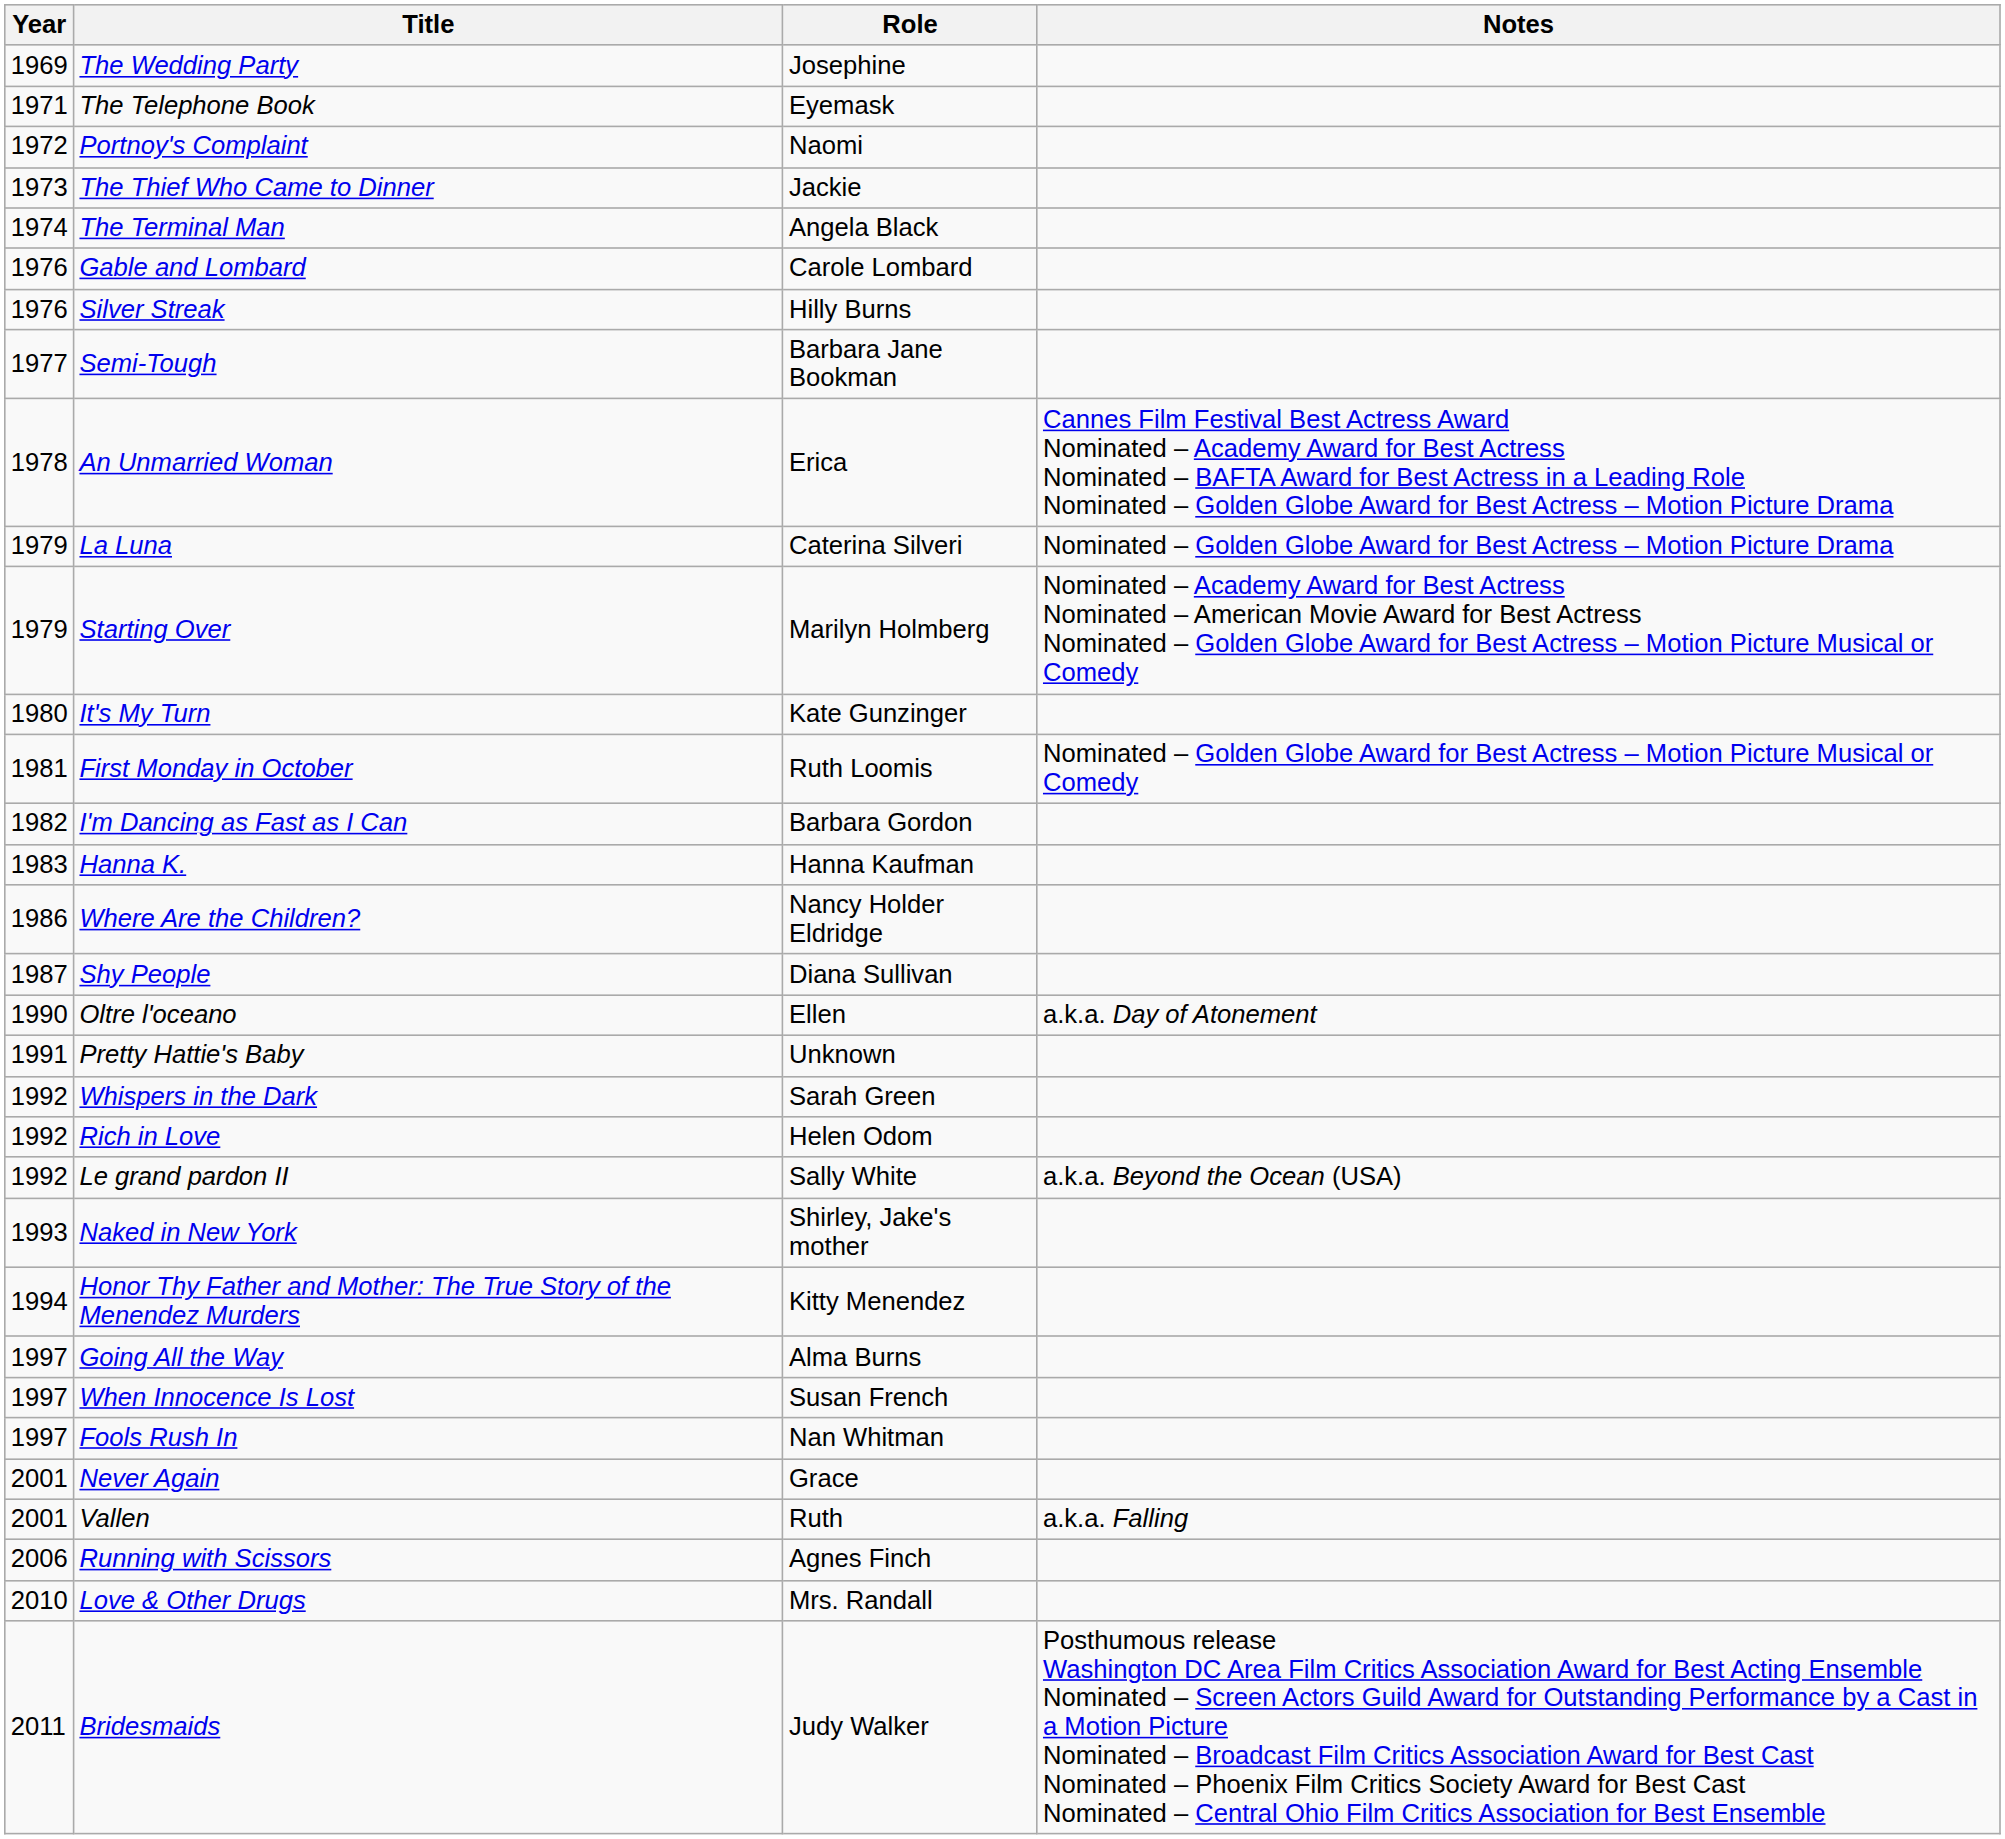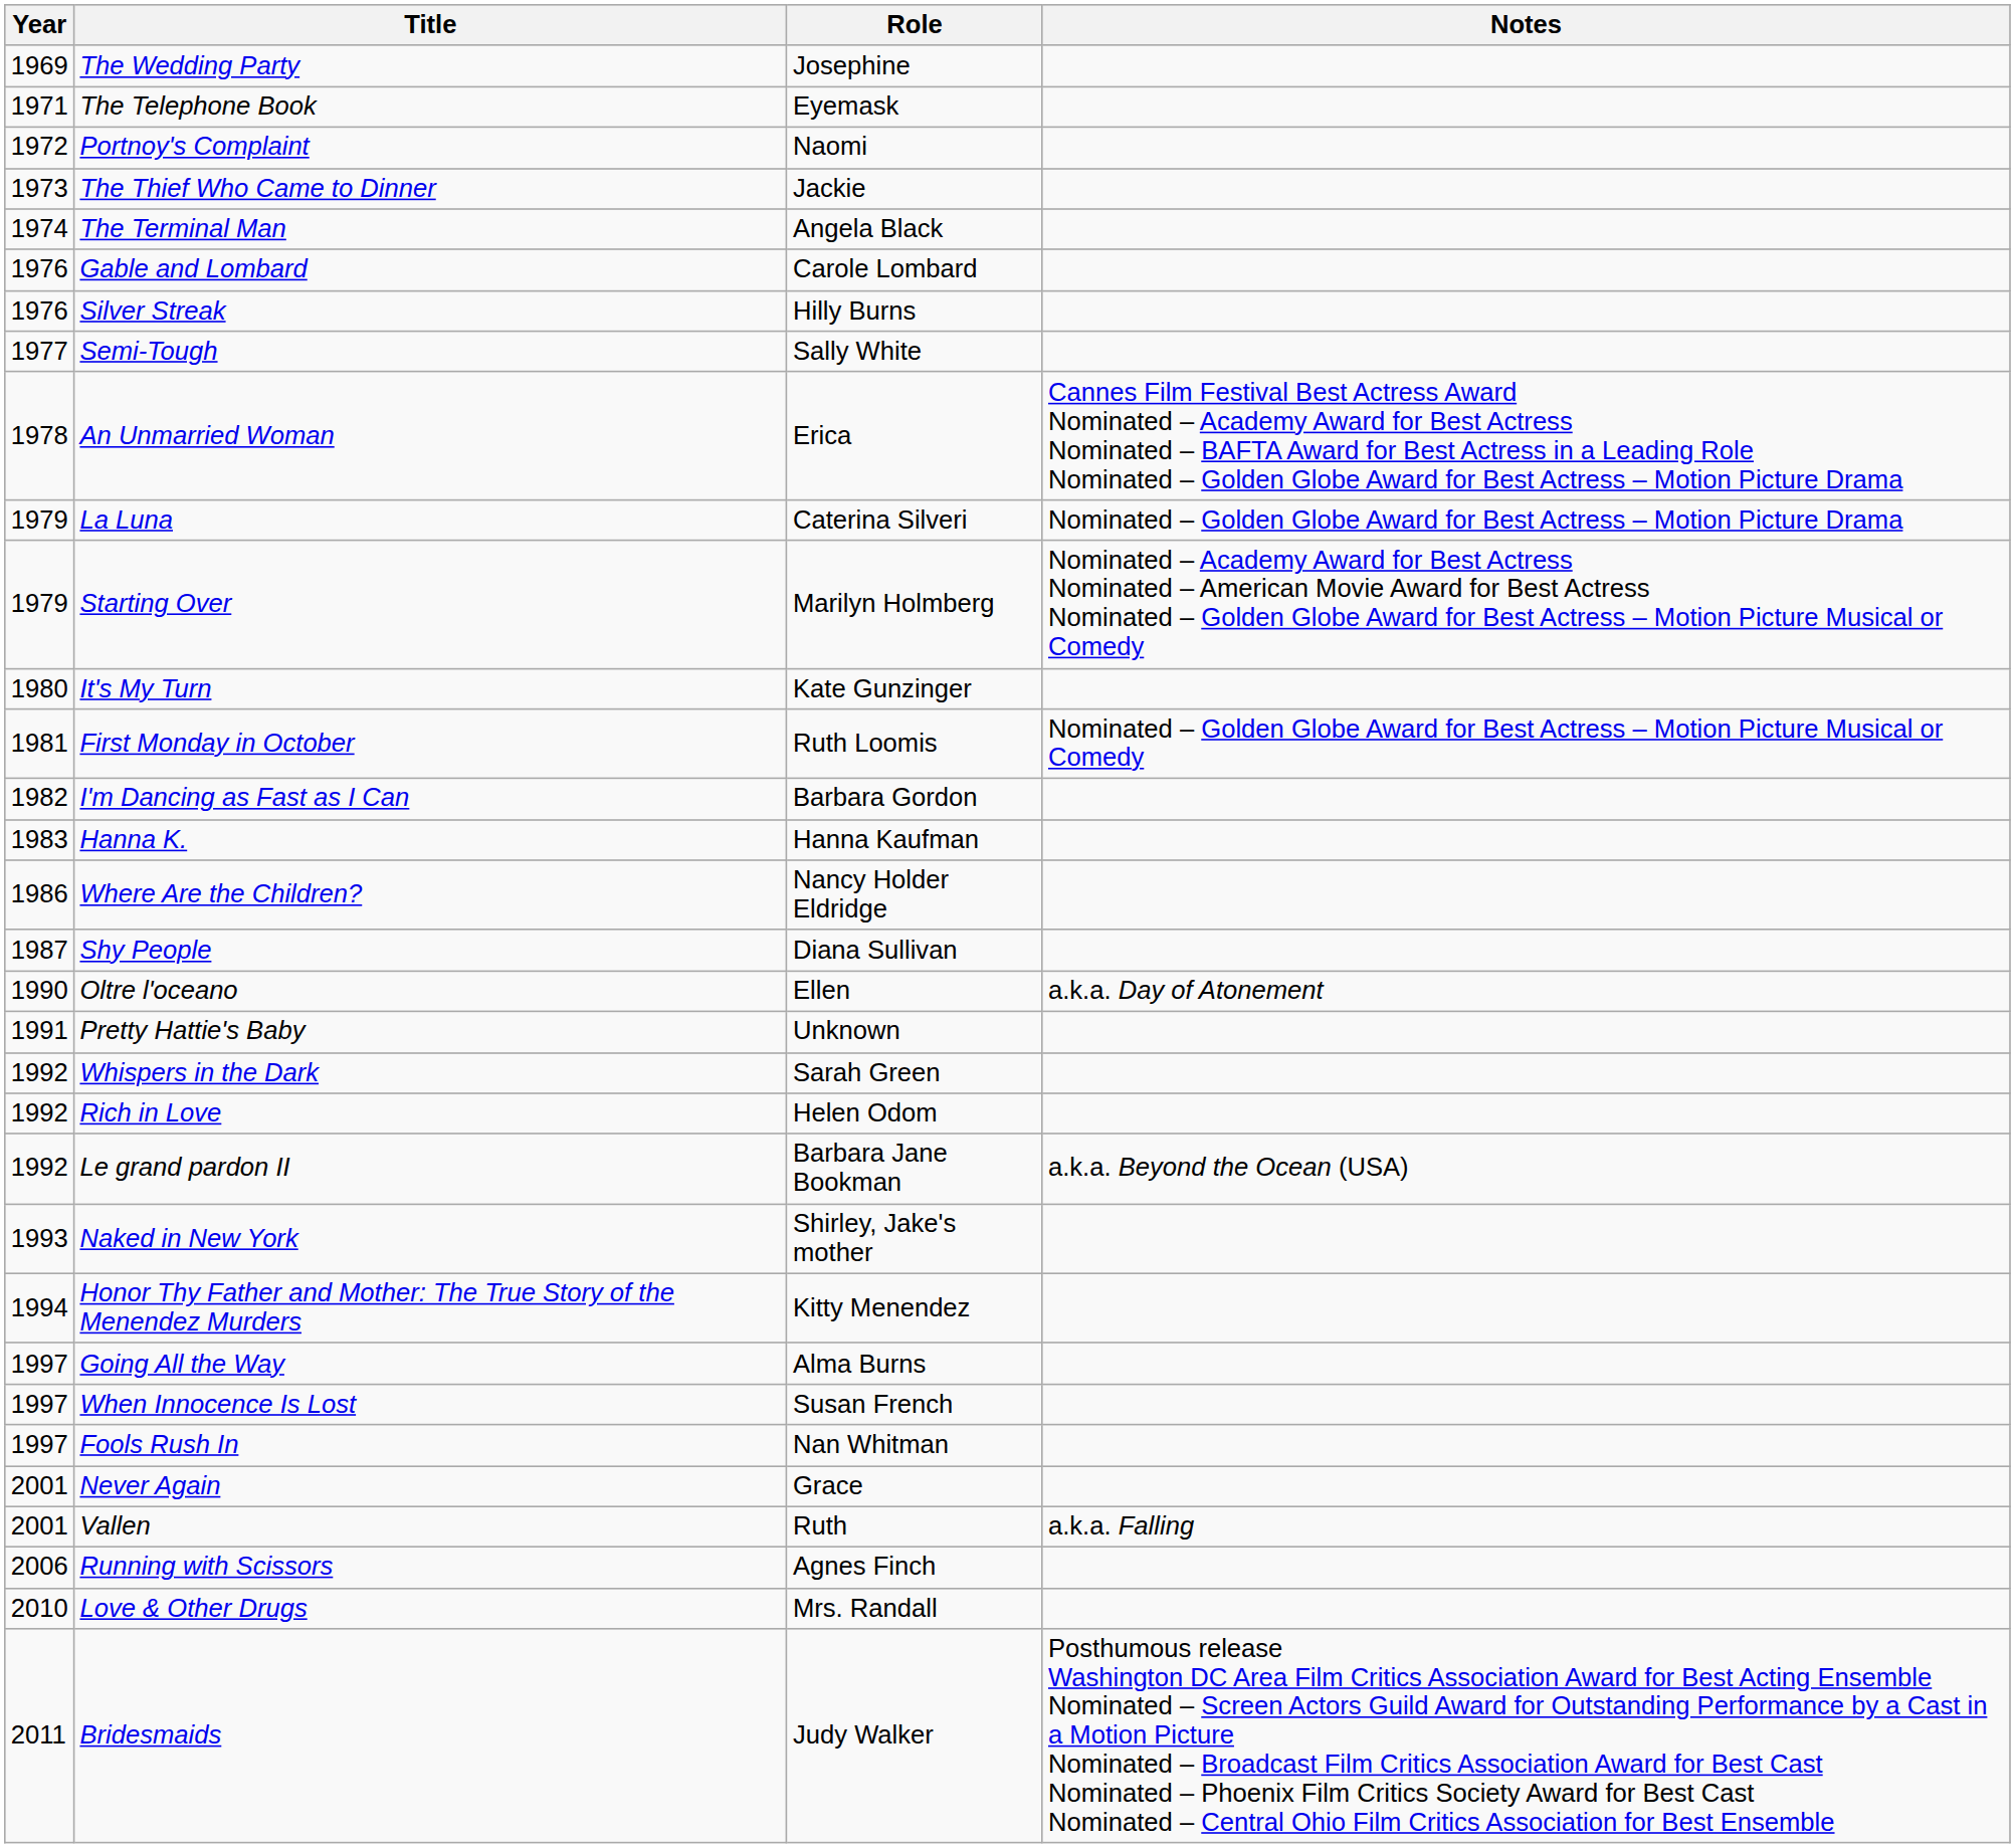 <table class="wikitable sortable">
 <tr>
 <th>Year</th>
 <th>Title</th>
 <th>Role</th>
 <th class="unsortable">Notes</th>
 </tr>
 <tr>
 <td>1969</td>
 <td><em><a href='#'>The Wedding Party</a></em></td>
 <td>Josephine</td>
 <td></td>
 </tr>
 <tr>
 <td>1971</td>
 <td><em>The Telephone Book</em></td>
 <td>Eyemask</td>
 <td></td>
 </tr>
 <tr>
 <td>1972</td>
 <td><em><a href='#'>Portnoy's Complaint</a></em></td>
 <td>Naomi</td>
 <td></td>
 </tr>
 <tr>
 <td>1973</td>
 <td><em><a href='#'>The Thief Who Came to Dinner</a></em></td>
 <td>Jackie</td>
 <td></td>
 </tr>
 <tr>
 <td>1974</td>
 <td><em><a href='#'>The Terminal Man</a></em></td>
 <td>Angela Black</td>
 <td></td>
 </tr>
 <tr>
 <td>1976</td>
 <td><em><a href='#'>Gable and Lombard</a></em></td>
 <td>Carole Lombard</td>
 <td></td>
 </tr>
 <tr>
 <td>1976</td>
 <td><em><a href='#'>Silver Streak</a></em></td>
 <td>Hilly Burns</td>
 <td></td>
 </tr>
 <tr>
 <td>1977</td>
 <td><em><a href='#'>Semi-Tough</a></em></td>
-<td>Barbara Jane Bookman</td>
+<td>Sally White</td>
 <td></td>
 </tr>
 <tr>
 <td>1978</td>
 <td><em><a href='#'>An Unmarried Woman</a></em></td>
 <td>Erica</td>
 <td><a href='#'>Cannes Film Festival Best Actress Award</a><br>Nominated – <a href='#'>Academy Award for Best Actress</a><br>Nominated – <a href='#'>BAFTA Award for Best Actress in a Leading Role</a><br>Nominated – <a href='#'>Golden Globe Award for Best Actress – Motion Picture Drama</a></td>
 </tr>
 <tr>
 <td>1979</td>
 <td><em><a href='#'>La Luna</a></em></td>
 <td>Caterina Silveri</td>
 <td>Nominated – <a href='#'>Golden Globe Award for Best Actress – Motion Picture Drama</a></td>
 </tr>
 <tr>
 <td>1979</td>
 <td><em><a href='#'>Starting Over</a></em></td>
 <td>Marilyn Holmberg</td>
 <td>Nominated – <a href='#'>Academy Award for Best Actress</a><br>Nominated – American Movie Award for Best Actress<br>Nominated – <a href='#'>Golden Globe Award for Best Actress – Motion Picture Musical or Comedy</a></td>
 </tr>
 <tr>
 <td>1980</td>
 <td><em><a href='#'>It's My Turn</a></em></td>
 <td>Kate Gunzinger</td>
 <td></td>
 </tr>
 <tr>
 <td>1981</td>
 <td><em><a href='#'>First Monday in October</a></em></td>
 <td>Ruth Loomis</td>
 <td>Nominated – <a href='#'>Golden Globe Award for Best Actress – Motion Picture Musical or Comedy</a></td>
 </tr>
 <tr>
 <td>1982</td>
 <td><em><a href='#'>I'm Dancing as Fast as I Can</a></em></td>
 <td>Barbara Gordon</td>
 <td></td>
 </tr>
 <tr>
 <td>1983</td>
 <td><em><a href='#'>Hanna K.</a></em></td>
 <td>Hanna Kaufman</td>
 <td></td>
 </tr>
 <tr>
 <td>1986</td>
 <td><em><a href='#'>Where Are the Children?</a></em></td>
 <td>Nancy Holder Eldridge</td>
 <td></td>
 </tr>
 <tr>
 <td>1987</td>
 <td><em><a href='#'>Shy People</a></em></td>
 <td>Diana Sullivan</td>
 <td></td>
 </tr>
 <tr>
 <td>1990</td>
 <td><em>Oltre l'oceano</em></td>
 <td>Ellen</td>
 <td>a.k.a. <em>Day of Atonement</em></td>
 </tr>
 <tr>
 <td>1991</td>
 <td><em>Pretty Hattie's Baby</em></td>
 <td>Unknown</td>
 <td></td>
 </tr>
 <tr>
 <td>1992</td>
 <td><em><a href='#'>Whispers in the Dark</a></em></td>
 <td>Sarah Green</td>
 <td></td>
 </tr>
 <tr>
 <td>1992</td>
 <td><em><a href='#'>Rich in Love</a></em></td>
 <td>Helen Odom</td>
 <td></td>
 </tr>
 <tr>
 <td>1992</td>
 <td><em>Le grand pardon II</em></td>
-<td>Sally White</td>
+<td>Barbara Jane Bookman</td>
 <td>a.k.a. <em>Beyond the Ocean</em> (USA)</td>
 </tr>
 <tr>
 <td>1993</td>
 <td><em><a href='#'>Naked in New York</a></em></td>
 <td>Shirley, Jake's mother</td>
 <td></td>
 </tr>
 <tr>
 <td>1994</td>
 <td><em><a href='#'>Honor Thy Father and Mother: The True Story of the Menendez Murders</a></em></td>
 <td>Kitty Menendez</td>
 <td></td>
 </tr>
 <tr>
 <td>1997</td>
 <td><em><a href='#'>Going All the Way</a></em></td>
 <td>Alma Burns</td>
 <td></td>
 </tr>
 <tr>
 <td>1997</td>
 <td><em><a href='#'>When Innocence Is Lost</a></em></td>
 <td>Susan French</td>
 <td></td>
 </tr>
 <tr>
 <td>1997</td>
 <td><em><a href='#'>Fools Rush In</a></em></td>
 <td>Nan Whitman</td>
 <td></td>
 </tr>
 <tr>
 <td>2001</td>
 <td><em><a href='#'>Never Again</a></em></td>
 <td>Grace</td>
 <td></td>
 </tr>
 <tr>
 <td>2001</td>
 <td><em>Vallen</em></td>
 <td>Ruth</td>
 <td>a.k.a. <em>Falling</em></td>
 </tr>
 <tr>
 <td>2006</td>
 <td><em><a href='#'>Running with Scissors</a></em></td>
 <td>Agnes Finch</td>
 <td></td>
 </tr>
 <tr>
 <td>2010</td>
 <td><em><a href='#'>Love & Other Drugs</a></em></td>
 <td>Mrs. Randall</td>
 <td></td>
 </tr>
 <tr>
 <td>2011</td>
 <td><em><a href='#'>Bridesmaids</a></em></td>
 <td>Judy Walker</td>
 <td>Posthumous release<br><a href='#'>Washington DC Area Film Critics Association Award for Best Acting Ensemble</a><br>Nominated – <a href='#'>Screen Actors Guild Award for Outstanding Performance by a Cast in a Motion Picture</a><br>Nominated – <a href='#'>Broadcast Film Critics Association Award for Best Cast</a><br>Nominated – Phoenix Film Critics Society Award for Best Cast<br>Nominated – <a href='#'>Central Ohio Film Critics Association for Best Ensemble</a></td>
 </tr>
 </table>
